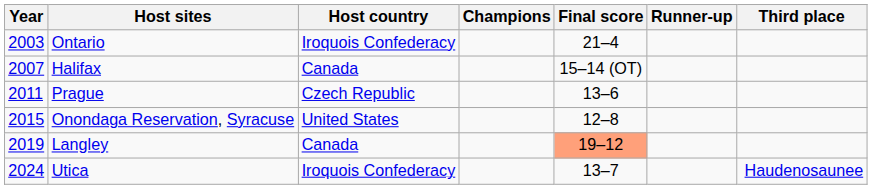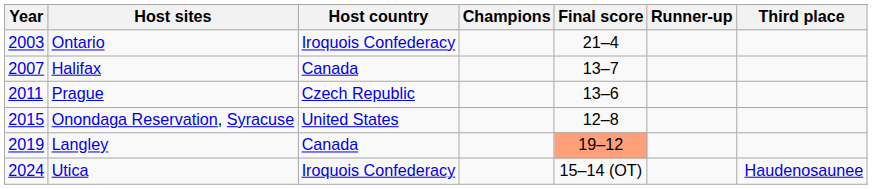 <table class="wikitable sortable">
 <tr bgcolor="#efefef" align=left>
 <th>Year</th>
 <th>Host sites</th>
 <th>Host country</th>
 <th>Champions</th>
 <th>Final score</th>
 <th>Runner-up</th>
 <th>Third place</th>
 </tr>
 <tr>
 <td><a href='#'>2003</a></td>
 <td><a href='#'>Ontario</a></td>
 <td><a href='#'>Iroquois Confederacy</a></td>
 <td data-sort-value="Canada 1"></td>
 <td align=center>21–4</td>
 <td></td>
 <td></td>
 </tr>
 <tr>
 <td><a href='#'>2007</a></td>
 <td><a href='#'>Halifax</a></td>
 <td><a href='#'>Canada</a></td>
 <td data-sort-value="Canada 2"></td>
-<td align=center>15–14 (OT)</td>
+<td align=center>13–7</td>
 <td></td>
 <td></td>
 </tr>
 <tr>
 <td><a href='#'>2011</a></td>
 <td><a href='#'>Prague</a></td>
 <td><a href='#'>Czech Republic</a></td>
 <td data-sort-value="Canada 3"></td>
 <td align=center>13–6</td>
 <td></td>
 <td></td>
 </tr>
 <tr>
 <td><a href='#'>2015</a></td>
 <td><a href='#'>Onondaga Reservation</a>, <a href='#'>Syracuse</a></td>
 <td><a href='#'>United States</a></td>
 <td data-sort-value="Canada 4"></td>
 <td align=center>12–8</td>
 <td></td>
 <td></td>
 </tr>
 <tr>
 <td><a href='#'>2019</a></td>
 <td><a href='#'>Langley</a></td>
 <td><a href='#'>Canada</a></td>
 <td></td>
 <td align=center style="background: lightsalmon;">19–12</td>
 <td></td>
 <td></td>
 </tr>
 <tr>
 <td><a href='#'>2024</a></td>
 <td><a href='#'>Utica</a></td>
 <td><a href='#'>Iroquois Confederacy</a></td>
 <td></td>
-<td align=center>13–7</td>
+<td align=center>15–14 (OT)</td>
 <td></td>
 <td> <a href='#'>Haudenosaunee</a></td>
 </tr>
 </table>
